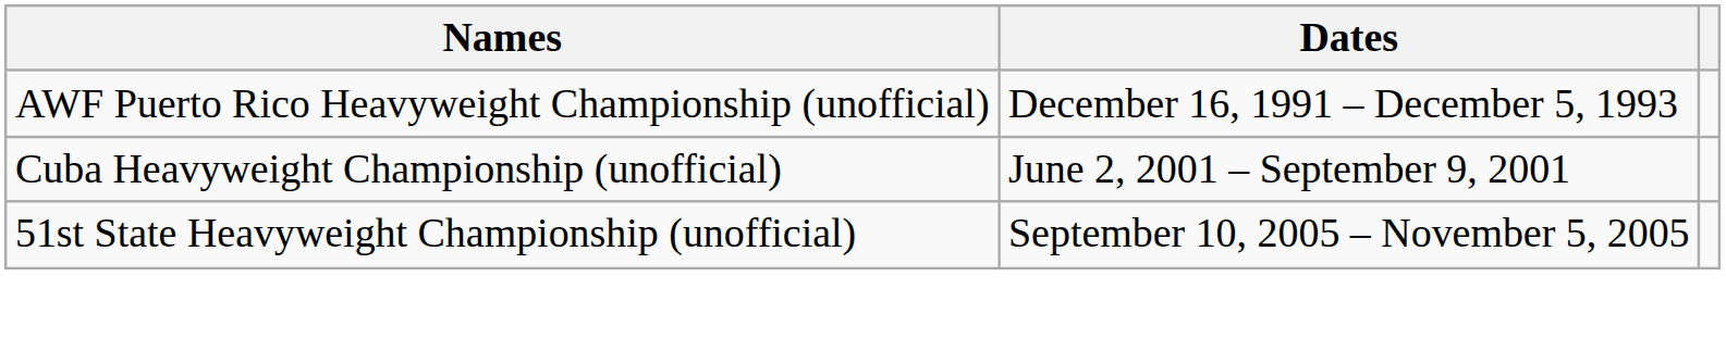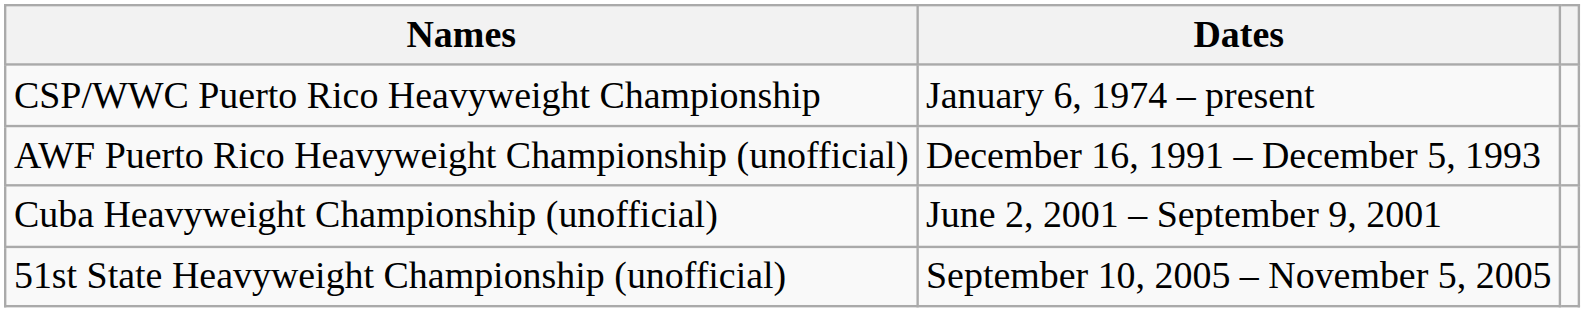 <table class="wikitable">
 <tr>
 <th scope="col">Names</th>
 <th scope="col">Dates</th>
 <th scope="col"></th>
+</tr>
+<tr>
+<td scope="row">CSP/WWC Puerto Rico Heavyweight Championship</td>
+<td>January 6, 1974 – present</td>
+<td></td>
 </tr>
 <tr>
 <td scope="row">AWF Puerto Rico Heavyweight Championship (unofficial)</td>
 <td>December 16, 1991 – December 5, 1993</td>
 <td></td>
 </tr>
 <tr>
 <td scope="row">Cuba Heavyweight Championship (unofficial)</td>
 <td>June 2, 2001 – September 9, 2001</td>
 <td></td>
 </tr>
 <tr>
 <td scope="row">51st State Heavyweight Championship (unofficial)</td>
 <td>September 10, 2005 – November 5, 2005</td>
 <td></td>
 </tr>
 </table>
